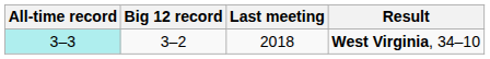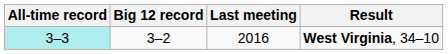 <table class="wikitable">
 <tr style="text-align:center;">
 <th>All-time record</th>
 <th>Big 12 record</th>
 <th>Last meeting</th>
 <th>Result</th>
 </tr>
 <tr style="text-align:center;">
 <td style="background: paleturquoise;">3–3</td>
 <td>3–2</td>
-<td>2018</td>
+<td>2016</td>
 <td><strong>West Virginia</strong>, 34–10</td>
 </tr>
 </table>
